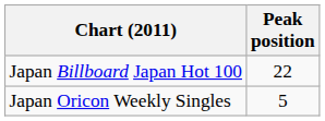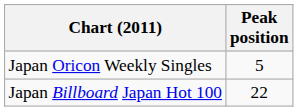 <table class="wikitable">
 <tr>
 <th>Chart (2011)</th>
 <th>Peak<br>position</th>
 </tr>
 <tr>
+<td>Japan <a href='#'>Oricon</a> Weekly Singles</td>
+<td align="center">5</td>
+</tr>
+<tr>
 <td>Japan <em><a href='#'>Billboard</a></em> <a href='#'>Japan Hot 100</a></td>
 <td align="center">22</td>
 </tr>
-<tr>
-<td>Japan <a href='#'>Oricon</a> Weekly Singles</td>
-<td align="center">5</td>
-</tr>
 </table>
